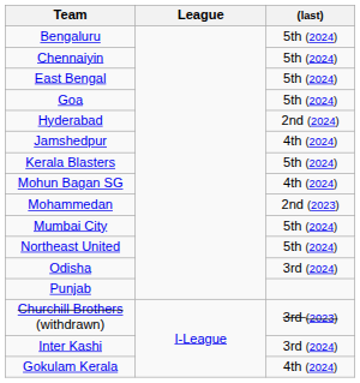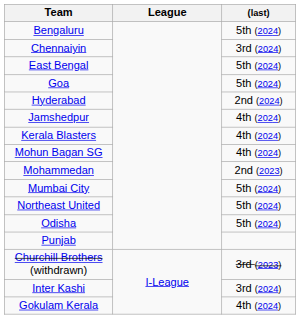 <table class="wikitable plainrowheaders" style="text-align:center">
 <tr>
 <th scope="col" style="width:150px">Team</th>
 <th scope="col" style="width:150px">League</th>
 <th scope="col" style="width:100px"> <small>(last)</small></th>
 </tr>
 <tr>
 <td><a href='#'>Bengaluru</a></td>
 <td rowspan="13" align="center"></td>
 <td>5th <small>(<a href='#'>202</a></small><a href='#'><small>4</small></a><small>)</small></td>
 </tr>
 <tr>
 <td><a href='#'>Chennaiyin</a></td>
-<td>5th <small>(<a href='#'>2024</a>)</small></td>
+<td>3rd <small>(<a href='#'>2024</a>)</small></td>
 </tr>
 <tr>
 <td><a href='#'>East Bengal</a></td>
 <td>5th <small>(<a href='#'>2024</a>)</small></td>
 </tr>
 <tr>
 <td><a href='#'>Goa</a></td>
 <td>5th <small>(<a href='#'>2024</a>)</small></td>
 </tr>
 <tr>
 <td><a href='#'>Hyderabad</a></td>
 <td>2nd <small>(<a href='#'>2024</a>)</small></td>
 </tr>
 <tr>
 <td><a href='#'>Jamshedpur</a></td>
 <td>4th <small>(<a href='#'>202</a></small><a href='#'><small>4</small></a><small>)</small></td>
 </tr>
 <tr>
 <td><a href='#'>Kerala Blasters</a></td>
-<td>5th <small>(<a href='#'>2024</a>)</small></td>
+<td>4th <small>(<a href='#'>2024</a>)</small></td>
 </tr>
 <tr>
 <td><a href='#'>Mohun Bagan SG</a></td>
 <td>4th <small>(<a href='#'>2024</a>)</small></td>
 </tr>
 <tr>
 <td><a href='#'>Mohammedan</a></td>
 <td>2nd <small>(<a href='#'>2023</a>)</small></td>
 </tr>
 <tr>
 <td><a href='#'>Mumbai City</a></td>
 <td>5th <small>(<a href='#'>2024</a>)</small></td>
 </tr>
 <tr>
 <td><a href='#'>Northeast United</a></td>
 <td>5th <small>(<a href='#'>2024</a>)</small></td>
 </tr>
 <tr>
 <td><a href='#'>Odisha</a></td>
-<td>3rd <small>(<a href='#'>2024</a>)</small></td>
+<td>5th <small>(<a href='#'>2024</a>)</small></td>
 </tr>
 <tr>
 <td><a href='#'>Punjab</a></td>
 <td></td>
 </tr>
 <tr>
 <td><s><a href='#'>Churchill Brothers</a></s><br>(withdrawn)</td>
 <td rowspan="3"><a href='#'>I-League</a></td>
 <td><s>3rd <small>(<a href='#'>2023</a>)</small></s></td>
 </tr>
 <tr>
 <td><a href='#'>Inter Kashi</a></td>
 <td>3rd <small>(<a href='#'>2024</a>)</small></td>
 </tr>
 <tr>
 <td><a href='#'>Gokulam Kerala</a></td>
 <td>4th <small>(<a href='#'>2024</a>)</small></td>
 </tr>
 </table>
